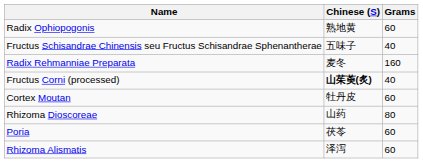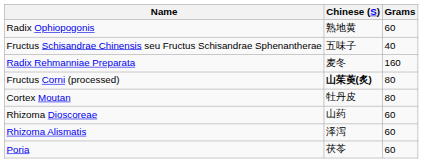 <table class="wikitable sortable">
 <tr>
 <th>Name</th>
 <th>Chinese (<a href='#'>S</a>)</th>
 <th>Grams</th>
 </tr>
 <tr>
 <td>Radix <a href='#'>Ophiopogonis</a></td>
 <td>熟地黄</td>
 <td>60</td>
 </tr>
 <tr>
 <td>Fructus <a href='#'>Schisandrae Chinensis</a> seu Fructus Schisandrae Sphenantherae</td>
 <td>五味子</td>
 <td>40</td>
 </tr>
 <tr>
 <td><a href='#'>Radix Rehmanniae Preparata</a></td>
 <td>麦冬</td>
 <td>160</td>
 </tr>
 <tr>
 <td>Fructus <a href='#'>Corni</a> (processed)</td>
 <td><strong>山茱萸(炙)</strong></td>
-<td>40</td>
+<td>80</td>
 </tr>
 <tr>
 <td>Cortex <a href='#'>Moutan</a></td>
 <td>牡丹皮</td>
-<td>60</td>
+<td>80</td>
 </tr>
 <tr>
 <td>Rhizoma <a href='#'>Dioscoreae</a></td>
 <td>山药</td>
-<td>80</td>
-</tr>
-<tr>
-<td><a href='#'>Poria</a></td>
-<td>茯苓</td>
 <td>60</td>
 </tr>
 <tr>
 <td><a href='#'>Rhizoma Alismatis</a></td>
 <td>泽泻</td>
 <td>60</td>
 </tr>
+<tr>
+<td><a href='#'>Poria</a></td>
+<td>茯苓</td>
+<td>60</td>
+</tr>
 </table>
